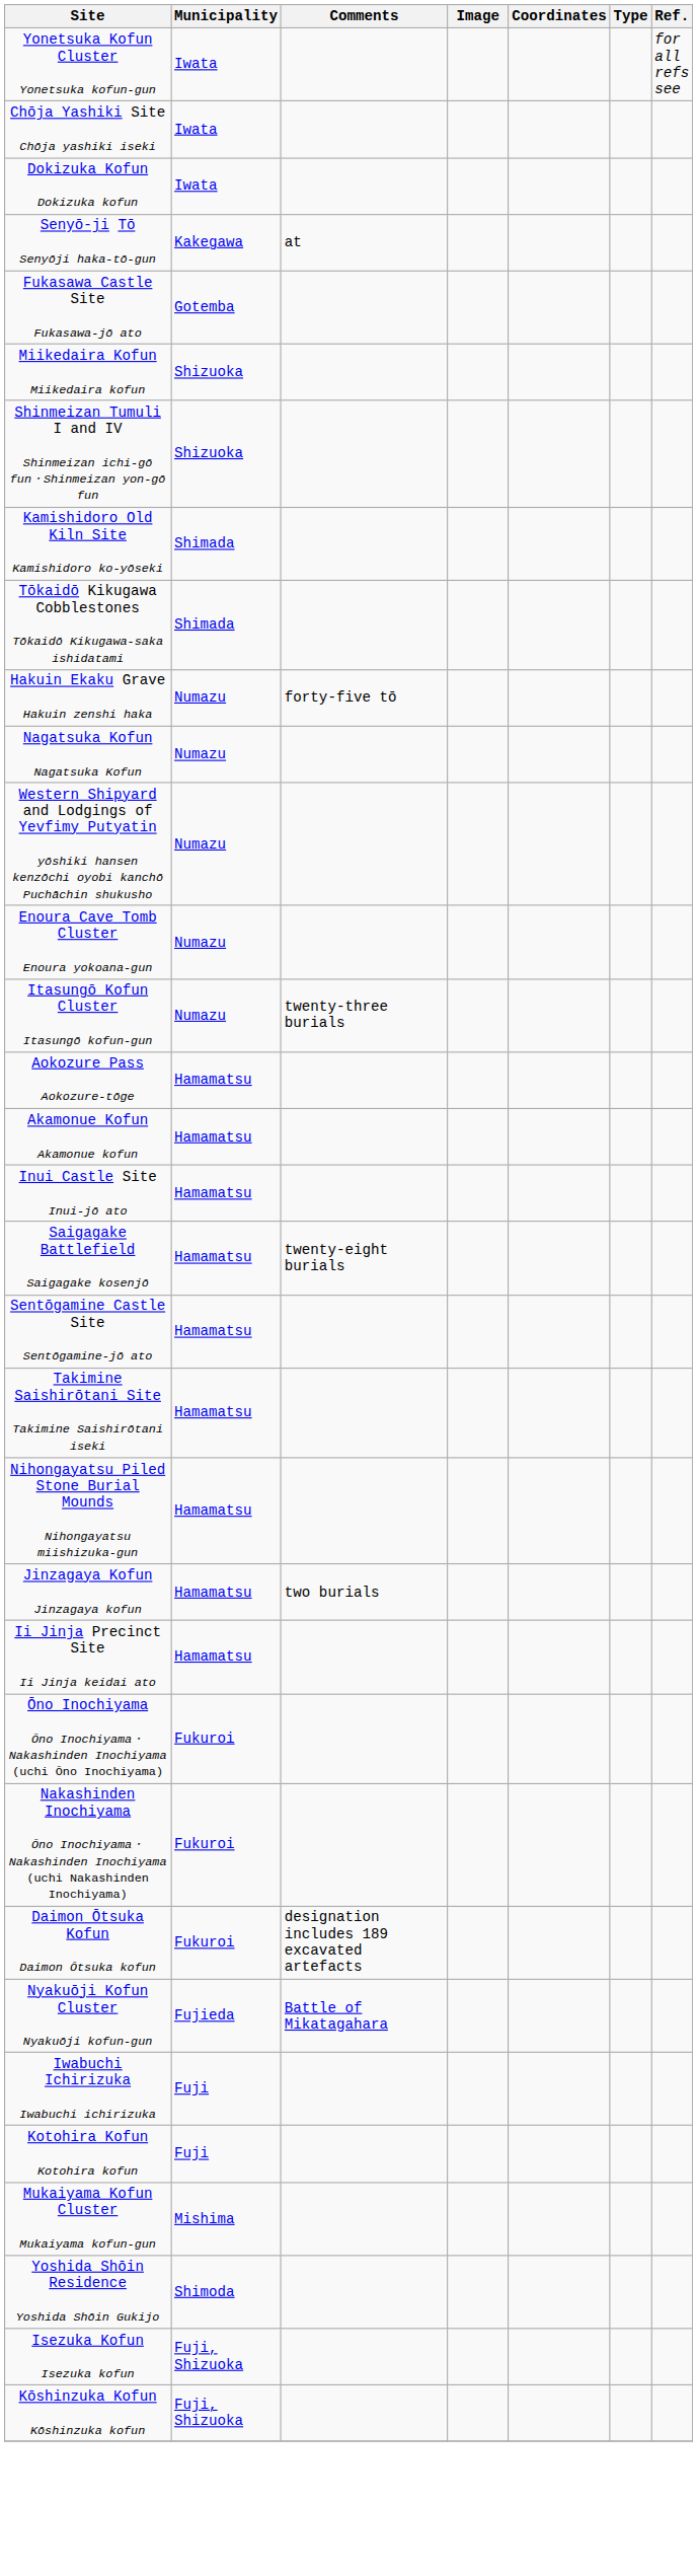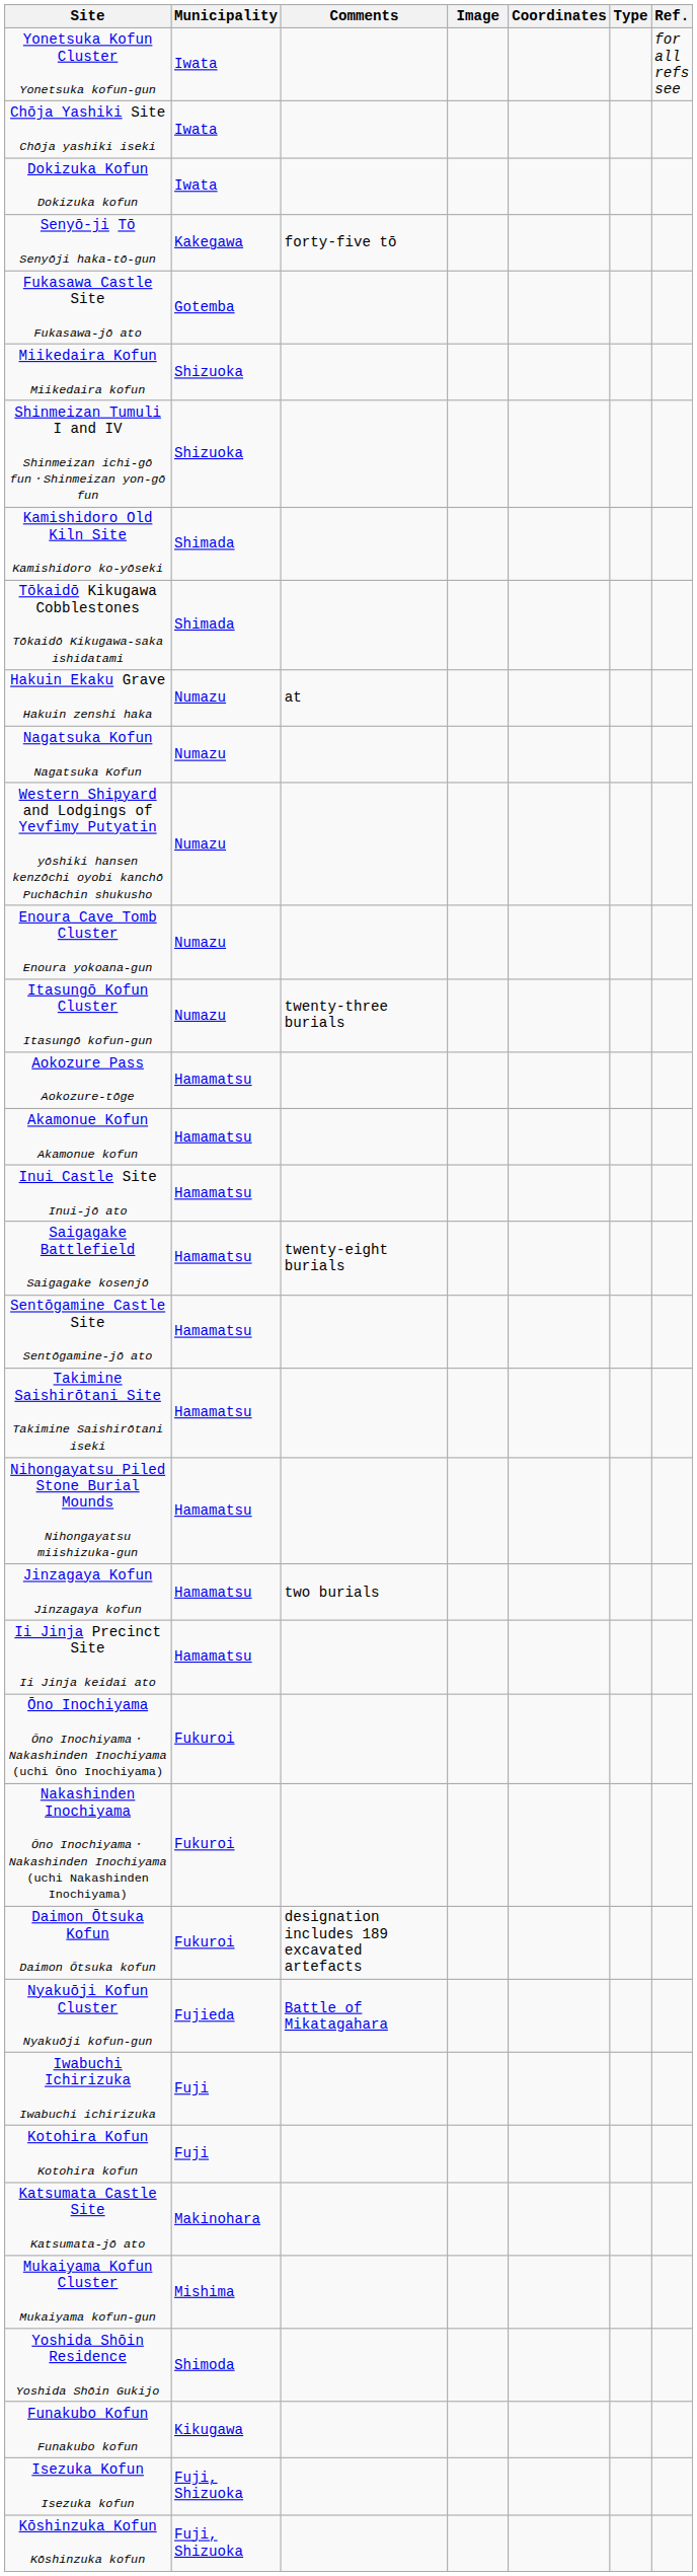 <table class="wikitable sortable"  style="width:100%;">
 <tr>
 <th width="30%" align="left">Site</th>
 <th width="10%" align="left">Municipality</th>
 <th width="30%" align="left" class="unsortable">Comments</th>
 <th width="10%" align="left"  class="unsortable">Image</th>
 <th width="10%" align="left" class="unsortable">Coordinates</th>
 <th width="5%" align="left">Type</th>
 <th width="5%" align="left"  class="unsortable">Ref.</th>
 </tr>
 <tr>
 <td align="center"><a href='#'>Yonetsuka Kofun Cluster</a><br><br><small><em>Yonetsuka kofun-gun</em></small></td>
 <td><a href='#'>Iwata</a></td>
 <td></td>
 <td></td>
 <td></td>
 <td></td>
 <td><em>for all refs see</em> </td>
 </tr>
 <tr>
 <td align="center"><a href='#'>Chōja Yashiki</a> Site<br><br><small><em>Chōja yashiki iseki</em></small></td>
 <td><a href='#'>Iwata</a></td>
 <td></td>
 <td></td>
 <td></td>
 <td></td>
 <td></td>
 </tr>
 <tr>
 <td align="center"><a href='#'>Dokizuka Kofun</a><br><br><small><em>Dokizuka kofun</em></small></td>
 <td><a href='#'>Iwata</a></td>
 <td></td>
 <td></td>
 <td></td>
 <td></td>
 <td></td>
 </tr>
 <tr>
 <td align="center"><a href='#'>Senyō-ji</a> <a href='#'>Tō</a><br><br><small><em>Senyōji haka-tō-gun</em></small></td>
 <td><a href='#'>Kakegawa</a></td>
-<td>at </td>
+<td>forty-five tō</td>
 <td></td>
 <td></td>
 <td></td>
 <td></td>
 </tr>
 <tr>
 <td align="center"><a href='#'>Fukasawa Castle</a> Site<br><br><small><em>Fukasawa-jō ato</em></small></td>
 <td><a href='#'>Gotemba</a></td>
 <td></td>
 <td></td>
 <td></td>
 <td></td>
 <td></td>
 </tr>
 <tr>
 <td align="center"><a href='#'>Miikedaira Kofun</a><br><br><small><em>Miikedaira kofun</em></small></td>
 <td><a href='#'>Shizuoka</a></td>
 <td></td>
 <td></td>
 <td></td>
 <td></td>
 <td></td>
 </tr>
 <tr>
 <td align="center"><a href='#'>Shinmeizan Tumuli</a> I and IV<br><br><small><em>Shinmeizan ichi-gō fun・Shinmeizan yon-gō fun</em></small></td>
 <td><a href='#'>Shizuoka</a></td>
 <td></td>
 <td></td>
 <td></td>
 <td></td>
 <td></td>
 </tr>
 <tr>
 <td align="center"><a href='#'>Kamishidoro Old Kiln Site</a><br><br><small><em>Kamishidoro ko-yōseki</em></small></td>
 <td><a href='#'>Shimada</a></td>
 <td></td>
 <td></td>
 <td></td>
 <td></td>
 <td></td>
 </tr>
 <tr>
 <td align="center"><a href='#'>Tōkaidō</a> Kikugawa Cobblestones<br><br><small><em>Tōkaidō Kikugawa-saka ishidatami</em></small></td>
 <td><a href='#'>Shimada</a></td>
 <td></td>
 <td></td>
 <td></td>
 <td></td>
 <td></td>
 </tr>
 <tr>
 <td align="center"><a href='#'>Hakuin Ekaku</a> Grave<br><br><small><em>Hakuin zenshi haka</em></small></td>
 <td><a href='#'>Numazu</a></td>
-<td>forty-five tō</td>
+<td>at </td>
 <td></td>
 <td></td>
 <td></td>
 <td></td>
 </tr>
 <tr>
 <td align="center"><a href='#'>Nagatsuka Kofun</a><br><br><small><em>Nagatsuka Kofun</em></small></td>
 <td><a href='#'>Numazu</a></td>
 <td></td>
 <td></td>
 <td></td>
 <td></td>
 <td></td>
 </tr>
 <tr>
 <td align="center"><a href='#'>Western Shipyard</a> and Lodgings of <a href='#'>Yevfimy Putyatin</a><br><br><small><em>yōshiki hansen kenzōchi oyobi kanchō Puchāchin shukusho</em></small></td>
 <td><a href='#'>Numazu</a></td>
 <td></td>
 <td></td>
 <td></td>
 <td></td>
 <td></td>
 </tr>
 <tr>
 <td align="center"><a href='#'>Enoura Cave Tomb Cluster</a><br><br><small><em>Enoura yokoana-gun</em></small></td>
 <td><a href='#'>Numazu</a></td>
 <td></td>
 <td></td>
 <td></td>
 <td></td>
 <td></td>
 </tr>
 <tr>
 <td align="center"><a href='#'>Itasungō Kofun Cluster</a><br><br><small><em>Itasungō kofun-gun</em></small></td>
 <td><a href='#'>Numazu</a></td>
 <td>twenty-three burials</td>
 <td></td>
 <td></td>
 <td></td>
 <td></td>
 </tr>
 <tr>
 <td align="center"><a href='#'>Aokozure Pass</a><br><br><small><em>Aokozure-tōge</em></small></td>
 <td><a href='#'>Hamamatsu</a></td>
 <td></td>
 <td></td>
 <td></td>
 <td></td>
 <td></td>
 </tr>
 <tr>
 <td align="center"><a href='#'>Akamonue Kofun</a><br><br><small><em>Akamonue kofun</em></small></td>
 <td><a href='#'>Hamamatsu</a></td>
 <td></td>
 <td></td>
 <td></td>
 <td></td>
 <td></td>
 </tr>
 <tr>
 <td align="center"><a href='#'>Inui Castle</a> Site<br><br><small><em>Inui-jō ato</em></small></td>
 <td><a href='#'>Hamamatsu</a></td>
 <td></td>
 <td></td>
 <td></td>
 <td></td>
 <td></td>
 </tr>
 <tr>
 <td align="center"><a href='#'>Saigagake Battlefield</a><br><br><small><em>Saigagake kosenjō</em></small></td>
 <td><a href='#'>Hamamatsu</a></td>
 <td>twenty-eight burials</td>
 <td></td>
 <td></td>
 <td></td>
 <td></td>
 </tr>
 <tr>
 <td align="center"><a href='#'>Sentōgamine Castle</a> Site<br><br><small><em>Sentōgamine-jō ato</em></small></td>
 <td><a href='#'>Hamamatsu</a></td>
 <td></td>
 <td></td>
 <td></td>
 <td></td>
 <td></td>
 </tr>
 <tr>
 <td align="center"><a href='#'>Takimine Saishirōtani Site</a><br><br><small><em>Takimine Saishirōtani iseki</em></small></td>
 <td><a href='#'>Hamamatsu</a></td>
 <td></td>
 <td></td>
 <td></td>
 <td></td>
 <td></td>
 </tr>
 <tr>
 <td align="center"><a href='#'>Nihongayatsu Piled Stone Burial Mounds</a><br><br><small><em>Nihongayatsu miishizuka-gun</em></small></td>
 <td><a href='#'>Hamamatsu</a></td>
 <td></td>
 <td></td>
 <td></td>
 <td></td>
 <td></td>
 </tr>
 <tr>
 <td align="center"><a href='#'>Jinzagaya Kofun</a><br><br><small><em>Jinzagaya kofun</em></small></td>
 <td><a href='#'>Hamamatsu</a></td>
 <td>two burials</td>
 <td></td>
 <td></td>
 <td></td>
 <td></td>
 </tr>
 <tr>
 <td align="center"><a href='#'>Ii Jinja</a> Precinct Site<br><br><small><em>Ii Jinja keidai ato</em></small></td>
 <td><a href='#'>Hamamatsu</a></td>
 <td></td>
 <td></td>
 <td></td>
 <td></td>
 <td></td>
 </tr>
 <tr>
 <td align="center"><a href='#'>Ōno Inochiyama</a><br><br><small><em>Ōno Inochiyama・Nakashinden Inochiyama</em> (uchi Ōno Inochiyama) </small></td>
 <td><a href='#'>Fukuroi</a></td>
 <td></td>
 <td></td>
 <td></td>
 <td></td>
 <td></td>
 </tr>
 <tr>
 <td align="center"><a href='#'>Nakashinden Inochiyama</a><br><br><small><em>Ōno Inochiyama・Nakashinden Inochiyama</em> (uchi Nakashinden Inochiyama) </small></td>
 <td><a href='#'>Fukuroi</a></td>
 <td></td>
 <td></td>
 <td></td>
 <td></td>
 <td></td>
 </tr>
 <tr>
 <td align="center"><a href='#'>Daimon Ōtsuka Kofun</a><br><br><small><em>Daimon Ōtsuka kofun</em></small></td>
 <td><a href='#'>Fukuroi</a></td>
 <td>designation includes 189 excavated artefacts</td>
 <td></td>
 <td></td>
 <td></td>
 <td></td>
 </tr>
 <tr>
 <td align="center"><a href='#'>Nyakuōji Kofun Cluster</a><br><br><small><em>Nyakuōji kofun-gun</em></small></td>
 <td><a href='#'>Fujieda</a></td>
 <td><a href='#'>Battle of Mikatagahara</a></td>
 <td></td>
 <td></td>
 <td></td>
 <td></td>
 </tr>
 <tr>
 <td align="center"><a href='#'>Iwabuchi</a> <a href='#'>Ichirizuka</a><br><br><small><em>Iwabuchi ichirizuka</em></small></td>
 <td><a href='#'>Fuji</a></td>
 <td></td>
 <td></td>
 <td></td>
 <td></td>
 <td></td>
 </tr>
 <tr>
 <td align="center"><a href='#'>Kotohira Kofun</a><br><br><small><em>Kotohira kofun</em></small></td>
 <td><a href='#'>Fuji</a></td>
 <td></td>
 <td></td>
 <td></td>
 <td></td>
 <td></td>
 </tr>
 <tr>
+<td align="center"><a href='#'>Katsumata Castle Site</a><br><br><small><em>Katsumata-jō ato</em></small></td>
+<td><a href='#'>Makinohara</a></td>
+<td></td>
+<td></td>
+<td></td>
+<td></td>
+<td></td>
+</tr>
+<tr>
 <td align="center"><a href='#'>Mukaiyama Kofun Cluster</a><br><br><small><em>Mukaiyama kofun-gun</em></small></td>
 <td><a href='#'>Mishima</a></td>
 <td></td>
 <td></td>
 <td></td>
 <td></td>
 <td></td>
 </tr>
 <tr>
 <td align="center"><a href='#'>Yoshida Shōin</a> <a href='#'>Residence</a><br><br><small><em>Yoshida Shōin Gukijo</em></small></td>
 <td><a href='#'>Shimoda</a></td>
+<td></td>
+<td></td>
+<td></td>
+<td></td>
+<td></td>
+</tr>
+<tr>
+<td align="center"><a href='#'>Funakubo Kofun</a><br><br><small><em>Funakubo kofun</em></small></td>
+<td><a href='#'>Kikugawa</a></td>
 <td></td>
 <td></td>
 <td></td>
 <td></td>
 <td></td>
 </tr>
 <tr>
 <td align="center"><a href='#'>Isezuka Kofun</a><br><br><small><em>Isezuka kofun</em></small></td>
 <td><a href='#'>Fuji, Shizuoka</a></td>
 <td></td>
 <td></td>
 <td></td>
 <td></td>
 <td></td>
 </tr>
 <tr>
 <td align="center"><a href='#'>Kōshinzuka Kofun</a><br><br><small><em>Kōshinzuka kofun</em></small></td>
 <td><a href='#'>Fuji, Shizuoka</a></td>
 <td></td>
 <td></td>
 <td></td>
 <td></td>
 <td></td>
 </tr>
 <tr>
 </tr>
 </table>
